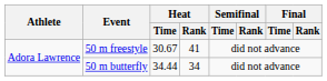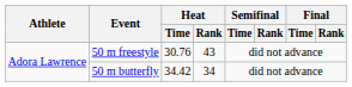 <table class=wikitable style="font-size:90%">
 <tr>
 <th rowspan=2>Athlete</th>
 <th rowspan=2>Event</th>
 <th colspan="2">Heat</th>
 <th colspan="2">Semifinal</th>
 <th colspan="2">Final</th>
 </tr>
 <tr style="font-size:95%">
 <th>Time</th>
 <th>Rank</th>
 <th>Time</th>
 <th>Rank</th>
 <th>Time</th>
 <th>Rank</th>
 </tr>
 <tr align=center>
 <td align=left rowspan=2><a href='#'>Adora Lawrence</a></td>
 <td align=left><a href='#'>50 m freestyle</a></td>
-<td>30.67</td>
-<td>41</td>
+<td>30.76</td>
+<td>43</td>
 <td colspan=4>did not advance</td>
 </tr>
 <tr align=center>
 <td align=left><a href='#'>50 m butterfly</a></td>
-<td>34.44</td>
+<td>34.42</td>
 <td>34</td>
 <td colspan=4>did not advance</td>
 </tr>
 </table>
